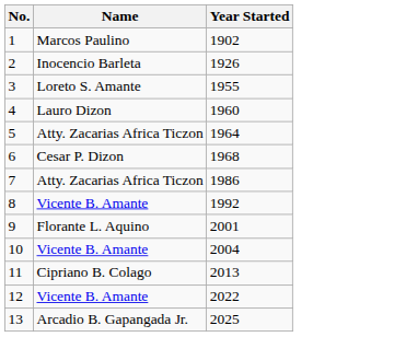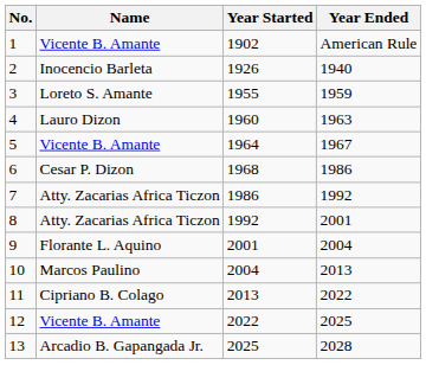 <table class="wikitable">
 <tr>
 <th>No.</th>
 <th>Name</th>
 <th>Year Started</th>
+<th>Year Ended</th>
 </tr>
 <tr>
 <td>1</td>
-<td>Marcos Paulino</td>
+<td><a href='#'>Vicente B. Amante</a></td>
 <td>1902</td>
+<td>American Rule</td>
 </tr>
 <tr>
 <td>2</td>
 <td>Inocencio Barleta</td>
 <td>1926</td>
+<td>1940</td>
 </tr>
 <tr>
 <td>3</td>
 <td>Loreto S. Amante</td>
 <td>1955</td>
+<td>1959</td>
 </tr>
 <tr>
 <td>4</td>
 <td>Lauro Dizon</td>
 <td>1960</td>
+<td>1963</td>
 </tr>
 <tr>
 <td>5</td>
-<td>Atty. Zacarias Africa Ticzon</td>
+<td><a href='#'>Vicente B. Amante</a></td>
 <td>1964</td>
+<td>1967</td>
 </tr>
 <tr>
 <td>6</td>
 <td>Cesar P. Dizon</td>
 <td>1968</td>
+<td>1986</td>
 </tr>
 <tr>
 <td>7</td>
 <td>Atty. Zacarias Africa Ticzon</td>
 <td>1986</td>
+<td>1992</td>
 </tr>
 <tr>
 <td>8</td>
-<td><a href='#'>Vicente B. Amante</a></td>
+<td>Atty. Zacarias Africa Ticzon</td>
 <td>1992</td>
+<td>2001</td>
 </tr>
 <tr>
 <td>9</td>
 <td>Florante L. Aquino</td>
 <td>2001</td>
+<td>2004</td>
 </tr>
 <tr>
 <td>10</td>
-<td><a href='#'>Vicente B. Amante</a></td>
+<td>Marcos Paulino</td>
 <td>2004</td>
+<td>2013</td>
 </tr>
 <tr>
 <td>11</td>
 <td>Cipriano B. Colago</td>
 <td>2013</td>
+<td>2022</td>
 </tr>
 <tr>
 <td>12</td>
 <td><a href='#'>Vicente B. Amante</a></td>
 <td>2022</td>
+<td>2025</td>
 </tr>
 <tr>
 <td>13</td>
 <td>Arcadio B. Gapangada Jr.</td>
 <td>2025</td>
+<td>2028</td>
 </tr>
 </table>
